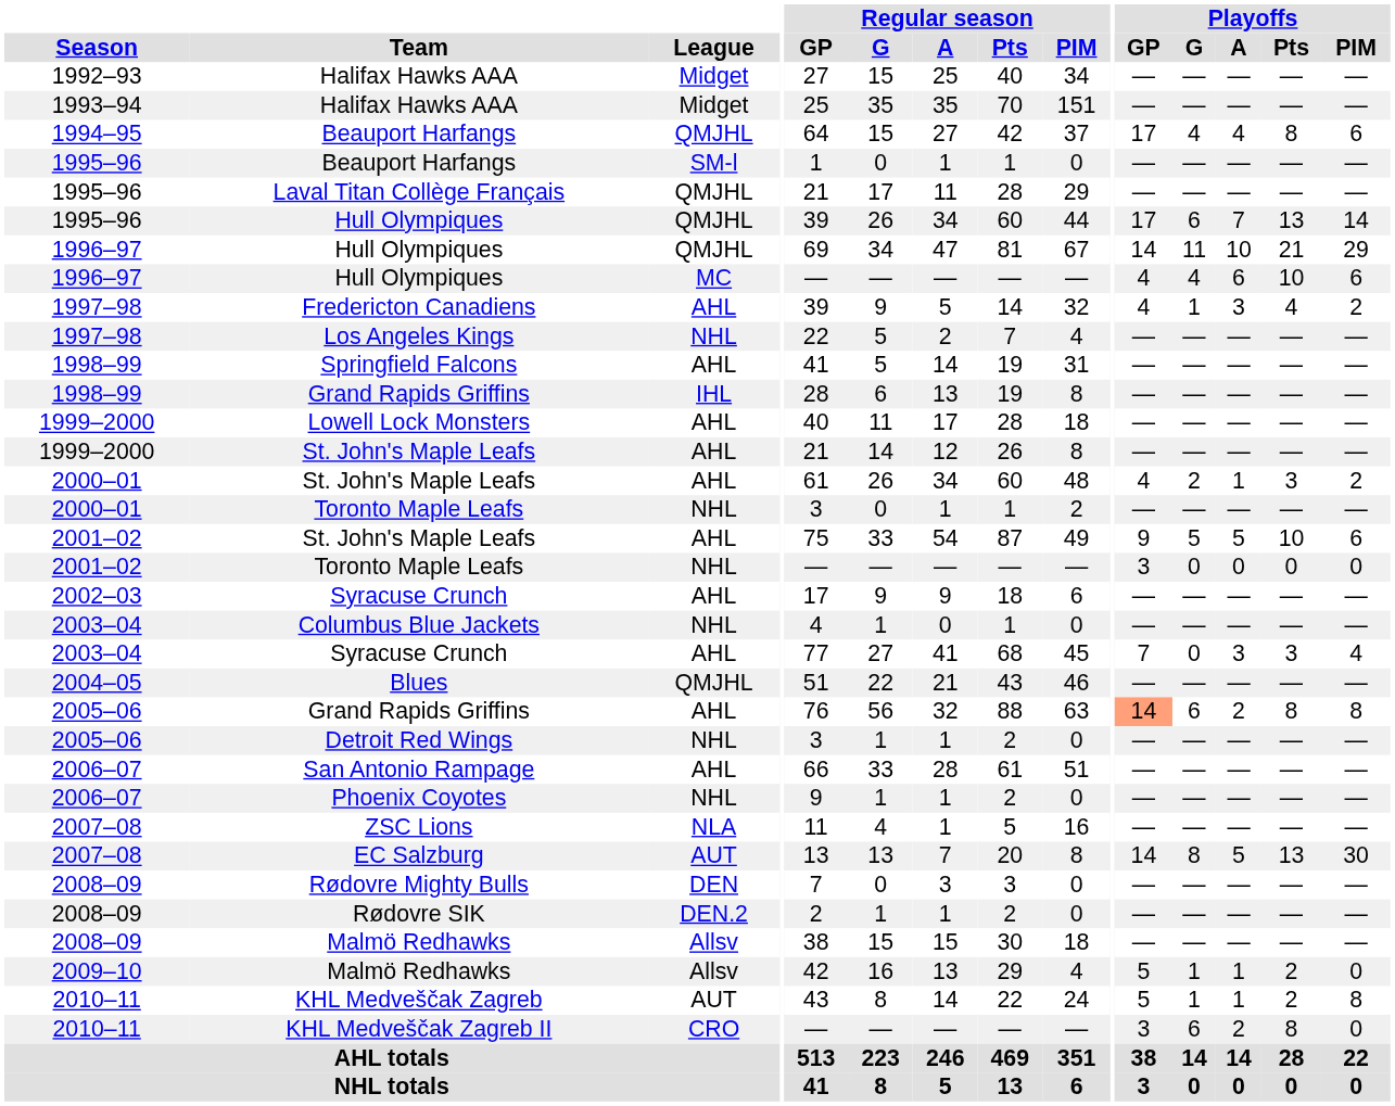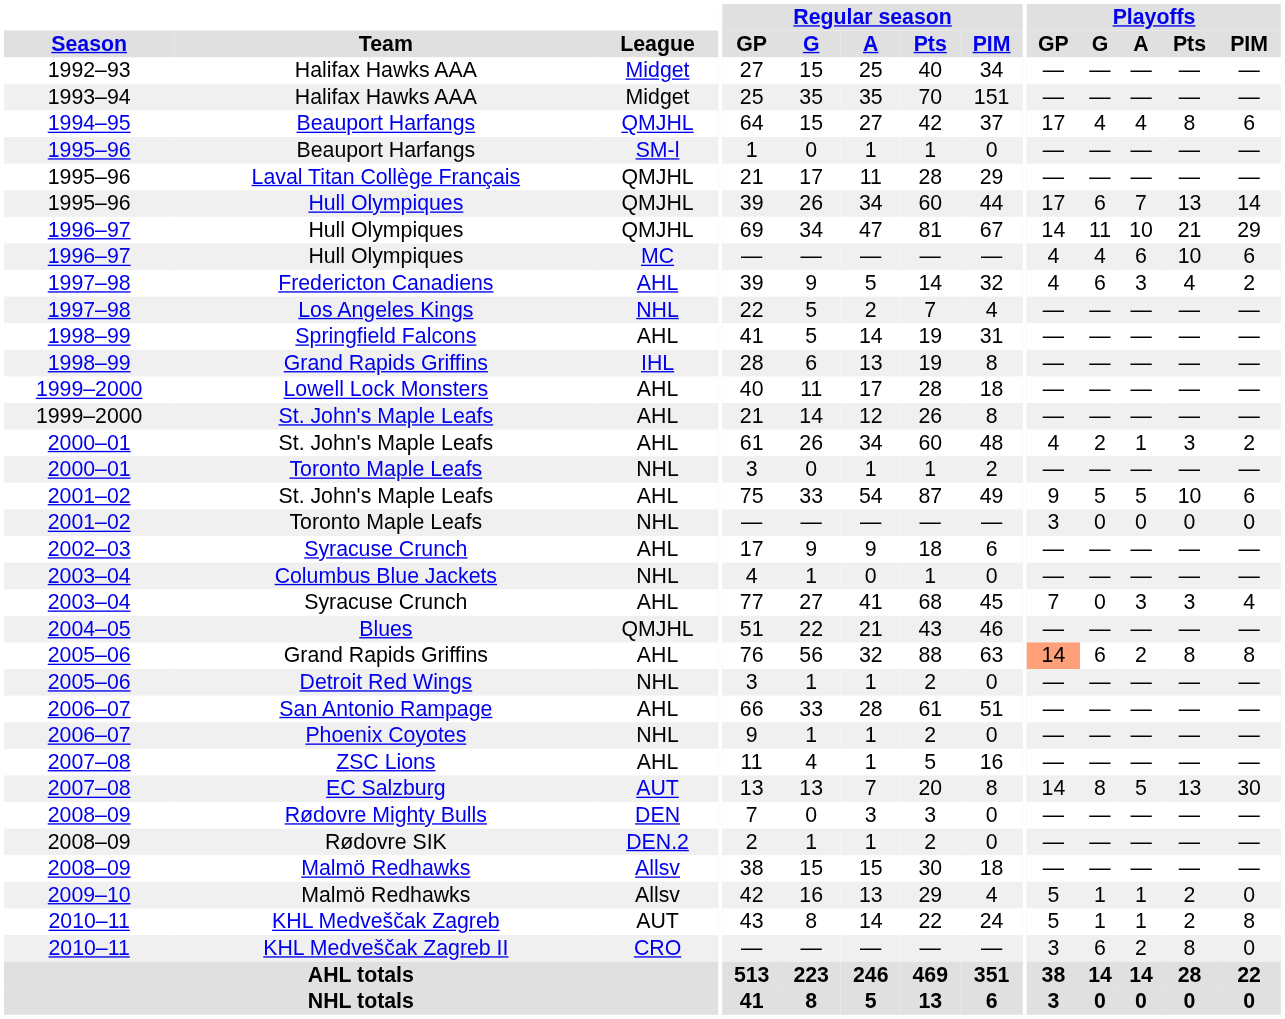 <table border="0" cellpadding="1" cellspacing="0" style="text-align:center; width:60em">
 <tr bgcolor="#e0e0e0">
 <th colspan="3"  bgcolor="#ffffff"></th>
 <th rowspan="99" bgcolor="#ffffff"></th>
 <th colspan="5"><a href='#'>Regular season</a></th>
 <th rowspan="99" bgcolor="#ffffff"></th>
 <th colspan="5"><a href='#'>Playoffs</a></th>
 </tr>
 <tr bgcolor="#e0e0e0">
 <th><a href='#'>Season</a></th>
 <th>Team</th>
 <th>League</th>
 <th>GP</th>
 <th><a href='#'>G</a></th>
 <th><a href='#'>A</a></th>
 <th><a href='#'>Pts</a></th>
 <th><a href='#'>PIM</a></th>
 <th>GP</th>
 <th>G</th>
 <th>A</th>
 <th>Pts</th>
 <th>PIM</th>
 </tr>
 <tr>
 <td>1992–93</td>
 <td>Halifax Hawks AAA</td>
 <td><a href='#'>Midget</a></td>
 <td>27</td>
 <td>15</td>
 <td>25</td>
 <td>40</td>
 <td>34</td>
 <td>—</td>
 <td>—</td>
 <td>—</td>
 <td>—</td>
 <td>—</td>
 </tr>
 <tr bgcolor="#f0f0f0">
 <td>1993–94</td>
 <td>Halifax Hawks AAA</td>
 <td>Midget</td>
 <td>25</td>
 <td>35</td>
 <td>35</td>
 <td>70</td>
 <td>151</td>
 <td>—</td>
 <td>—</td>
 <td>—</td>
 <td>—</td>
 <td>—</td>
 </tr>
 <tr>
 <td><a href='#'>1994–95</a></td>
 <td><a href='#'>Beauport Harfangs</a></td>
 <td><a href='#'>QMJHL</a></td>
 <td>64</td>
 <td>15</td>
 <td>27</td>
 <td>42</td>
 <td>37</td>
 <td>17</td>
 <td>4</td>
 <td>4</td>
 <td>8</td>
 <td>6</td>
 </tr>
 <tr bgcolor="#f0f0f0">
 <td><a href='#'>1995–96</a></td>
 <td>Beauport Harfangs</td>
 <td><a href='#'>SM-l</a></td>
 <td>1</td>
 <td>0</td>
 <td>1</td>
 <td>1</td>
 <td>0</td>
 <td>—</td>
 <td>—</td>
 <td>—</td>
 <td>—</td>
 <td>—</td>
 </tr>
 <tr>
 <td>1995–96</td>
 <td><a href='#'>Laval Titan Collège Français</a></td>
 <td>QMJHL</td>
 <td>21</td>
 <td>17</td>
 <td>11</td>
 <td>28</td>
 <td>29</td>
 <td>—</td>
 <td>—</td>
 <td>—</td>
 <td>—</td>
 <td>—</td>
 </tr>
 <tr bgcolor="#f0f0f0">
 <td>1995–96</td>
 <td><a href='#'>Hull Olympiques</a></td>
 <td>QMJHL</td>
 <td>39</td>
 <td>26</td>
 <td>34</td>
 <td>60</td>
 <td>44</td>
 <td>17</td>
 <td>6</td>
 <td>7</td>
 <td>13</td>
 <td>14</td>
 </tr>
 <tr>
 <td><a href='#'>1996–97</a></td>
 <td>Hull Olympiques</td>
 <td>QMJHL</td>
 <td>69</td>
 <td>34</td>
 <td>47</td>
 <td>81</td>
 <td>67</td>
 <td>14</td>
 <td>11</td>
 <td>10</td>
 <td>21</td>
 <td>29</td>
 </tr>
 <tr bgcolor="#f0f0f0">
 <td><a href='#'>1996–97</a></td>
 <td>Hull Olympiques</td>
 <td><a href='#'>MC</a></td>
 <td>—</td>
 <td>—</td>
 <td>—</td>
 <td>—</td>
 <td>—</td>
 <td>4</td>
 <td>4</td>
 <td>6</td>
 <td>10</td>
 <td>6</td>
 </tr>
 <tr>
 <td><a href='#'>1997–98</a></td>
 <td><a href='#'>Fredericton Canadiens</a></td>
 <td><a href='#'>AHL</a></td>
 <td>39</td>
 <td>9</td>
 <td>5</td>
 <td>14</td>
 <td>32</td>
 <td>4</td>
-<td>1</td>
+<td>6</td>
 <td>3</td>
 <td>4</td>
 <td>2</td>
 </tr>
 <tr bgcolor="#f0f0f0">
 <td><a href='#'>1997–98</a></td>
 <td><a href='#'>Los Angeles Kings</a></td>
 <td><a href='#'>NHL</a></td>
 <td>22</td>
 <td>5</td>
 <td>2</td>
 <td>7</td>
 <td>4</td>
 <td>—</td>
 <td>—</td>
 <td>—</td>
 <td>—</td>
 <td>—</td>
 </tr>
 <tr>
 <td><a href='#'>1998–99</a></td>
 <td><a href='#'>Springfield Falcons</a></td>
 <td>AHL</td>
 <td>41</td>
 <td>5</td>
 <td>14</td>
 <td>19</td>
 <td>31</td>
 <td>—</td>
 <td>—</td>
 <td>—</td>
 <td>—</td>
 <td>—</td>
 </tr>
 <tr bgcolor="#f0f0f0">
 <td><a href='#'>1998–99</a></td>
 <td><a href='#'>Grand Rapids Griffins</a></td>
 <td><a href='#'>IHL</a></td>
 <td>28</td>
 <td>6</td>
 <td>13</td>
 <td>19</td>
 <td>8</td>
 <td>—</td>
 <td>—</td>
 <td>—</td>
 <td>—</td>
 <td>—</td>
 </tr>
 <tr>
 <td><a href='#'>1999–2000</a></td>
 <td><a href='#'>Lowell Lock Monsters</a></td>
 <td>AHL</td>
 <td>40</td>
 <td>11</td>
 <td>17</td>
 <td>28</td>
 <td>18</td>
 <td>—</td>
 <td>—</td>
 <td>—</td>
 <td>—</td>
 <td>—</td>
 </tr>
 <tr bgcolor="#f0f0f0">
 <td>1999–2000</td>
 <td><a href='#'>St. John's Maple Leafs</a></td>
 <td>AHL</td>
 <td>21</td>
 <td>14</td>
 <td>12</td>
 <td>26</td>
 <td>8</td>
 <td>—</td>
 <td>—</td>
 <td>—</td>
 <td>—</td>
 <td>—</td>
 </tr>
 <tr>
 <td><a href='#'>2000–01</a></td>
 <td>St. John's Maple Leafs</td>
 <td>AHL</td>
 <td>61</td>
 <td>26</td>
 <td>34</td>
 <td>60</td>
 <td>48</td>
 <td>4</td>
 <td>2</td>
 <td>1</td>
 <td>3</td>
 <td>2</td>
 </tr>
 <tr bgcolor="#f0f0f0">
 <td><a href='#'>2000–01</a></td>
 <td><a href='#'>Toronto Maple Leafs</a></td>
 <td>NHL</td>
 <td>3</td>
 <td>0</td>
 <td>1</td>
 <td>1</td>
 <td>2</td>
 <td>—</td>
 <td>—</td>
 <td>—</td>
 <td>—</td>
 <td>—</td>
 </tr>
 <tr>
 <td><a href='#'>2001–02</a></td>
 <td>St. John's Maple Leafs</td>
 <td>AHL</td>
 <td>75</td>
 <td>33</td>
 <td>54</td>
 <td>87</td>
 <td>49</td>
 <td>9</td>
 <td>5</td>
 <td>5</td>
 <td>10</td>
 <td>6</td>
 </tr>
 <tr bgcolor="#f0f0f0">
 <td><a href='#'>2001–02</a></td>
 <td>Toronto Maple Leafs</td>
 <td>NHL</td>
 <td>—</td>
 <td>—</td>
 <td>—</td>
 <td>—</td>
 <td>—</td>
 <td>3</td>
 <td>0</td>
 <td>0</td>
 <td>0</td>
 <td>0</td>
 </tr>
 <tr>
 <td><a href='#'>2002–03</a></td>
 <td><a href='#'>Syracuse Crunch</a></td>
 <td>AHL</td>
 <td>17</td>
 <td>9</td>
 <td>9</td>
 <td>18</td>
 <td>6</td>
 <td>—</td>
 <td>—</td>
 <td>—</td>
 <td>—</td>
 <td>—</td>
 </tr>
 <tr bgcolor="#f0f0f0">
 <td><a href='#'>2003–04</a></td>
 <td><a href='#'>Columbus Blue Jackets</a></td>
 <td>NHL</td>
 <td>4</td>
 <td>1</td>
 <td>0</td>
 <td>1</td>
 <td>0</td>
 <td>—</td>
 <td>—</td>
 <td>—</td>
 <td>—</td>
 <td>—</td>
 </tr>
 <tr>
 <td><a href='#'>2003–04</a></td>
 <td>Syracuse Crunch</td>
 <td>AHL</td>
 <td>77</td>
 <td>27</td>
 <td>41</td>
 <td>68</td>
 <td>45</td>
 <td>7</td>
 <td>0</td>
 <td>3</td>
 <td>3</td>
 <td>4</td>
 </tr>
 <tr bgcolor="#f0f0f0">
 <td><a href='#'>2004–05</a></td>
 <td><a href='#'>Blues</a></td>
 <td>QMJHL</td>
 <td>51</td>
 <td>22</td>
 <td>21</td>
 <td>43</td>
 <td>46</td>
 <td>—</td>
 <td>—</td>
 <td>—</td>
 <td>—</td>
 <td>—</td>
 </tr>
 <tr>
 <td><a href='#'>2005–06</a></td>
 <td>Grand Rapids Griffins</td>
 <td>AHL</td>
 <td>76</td>
 <td>56</td>
 <td>32</td>
 <td>88</td>
 <td>63</td>
 <td style="background: lightsalmon;">14</td>
 <td>6</td>
 <td>2</td>
 <td>8</td>
 <td>8</td>
 </tr>
 <tr bgcolor="#f0f0f0">
 <td><a href='#'>2005–06</a></td>
 <td><a href='#'>Detroit Red Wings</a></td>
 <td>NHL</td>
 <td>3</td>
 <td>1</td>
 <td>1</td>
 <td>2</td>
 <td>0</td>
 <td>—</td>
 <td>—</td>
 <td>—</td>
 <td>—</td>
 <td>—</td>
 </tr>
 <tr>
 <td><a href='#'>2006–07</a></td>
 <td><a href='#'>San Antonio Rampage</a></td>
 <td>AHL</td>
 <td>66</td>
 <td>33</td>
 <td>28</td>
 <td>61</td>
 <td>51</td>
 <td>—</td>
 <td>—</td>
 <td>—</td>
 <td>—</td>
 <td>—</td>
 </tr>
 <tr bgcolor="#f0f0f0">
 <td><a href='#'>2006–07</a></td>
 <td><a href='#'>Phoenix Coyotes</a></td>
 <td>NHL</td>
 <td>9</td>
 <td>1</td>
 <td>1</td>
 <td>2</td>
 <td>0</td>
 <td>—</td>
 <td>—</td>
 <td>—</td>
 <td>—</td>
 <td>—</td>
 </tr>
 <tr>
 <td><a href='#'>2007–08</a></td>
 <td><a href='#'>ZSC Lions</a></td>
-<td><a href='#'>NLA</a></td>
+<td>AHL</td>
 <td>11</td>
 <td>4</td>
 <td>1</td>
 <td>5</td>
 <td>16</td>
 <td>—</td>
 <td>—</td>
 <td>—</td>
 <td>—</td>
 <td>—</td>
 </tr>
 <tr bgcolor="#f0f0f0">
 <td><a href='#'>2007–08</a></td>
 <td><a href='#'>EC Salzburg</a></td>
 <td><a href='#'>AUT</a></td>
 <td>13</td>
 <td>13</td>
 <td>7</td>
 <td>20</td>
 <td>8</td>
 <td>14</td>
 <td>8</td>
 <td>5</td>
 <td>13</td>
 <td>30</td>
 </tr>
 <tr>
 <td><a href='#'>2008–09</a></td>
 <td><a href='#'>Rødovre Mighty Bulls</a></td>
 <td><a href='#'>DEN</a></td>
 <td>7</td>
 <td>0</td>
 <td>3</td>
 <td>3</td>
 <td>0</td>
 <td>—</td>
 <td>—</td>
 <td>—</td>
 <td>—</td>
 <td>—</td>
 </tr>
 <tr bgcolor="#f0f0f0">
 <td>2008–09</td>
 <td>Rødovre SIK</td>
 <td><a href='#'>DEN.2</a></td>
 <td>2</td>
 <td>1</td>
 <td>1</td>
 <td>2</td>
 <td>0</td>
 <td>—</td>
 <td>—</td>
 <td>—</td>
 <td>—</td>
 <td>—</td>
 </tr>
 <tr>
 <td><a href='#'>2008–09</a></td>
 <td><a href='#'>Malmö Redhawks</a></td>
 <td><a href='#'>Allsv</a></td>
 <td>38</td>
 <td>15</td>
 <td>15</td>
 <td>30</td>
 <td>18</td>
 <td>—</td>
 <td>—</td>
 <td>—</td>
 <td>—</td>
 <td>—</td>
 </tr>
 <tr bgcolor="#f0f0f0">
 <td><a href='#'>2009–10</a></td>
 <td>Malmö Redhawks</td>
 <td>Allsv</td>
 <td>42</td>
 <td>16</td>
 <td>13</td>
 <td>29</td>
 <td>4</td>
 <td>5</td>
 <td>1</td>
 <td>1</td>
 <td>2</td>
 <td>0</td>
 </tr>
 <tr>
 <td><a href='#'>2010–11</a></td>
 <td><a href='#'>KHL Medveščak Zagreb</a></td>
 <td>AUT</td>
 <td>43</td>
 <td>8</td>
 <td>14</td>
 <td>22</td>
 <td>24</td>
 <td>5</td>
 <td>1</td>
 <td>1</td>
 <td>2</td>
 <td>8</td>
 </tr>
 <tr bgcolor="#f0f0f0">
 <td><a href='#'>2010–11</a></td>
 <td><a href='#'>KHL Medveščak Zagreb II</a></td>
 <td><a href='#'>CRO</a></td>
 <td>—</td>
 <td>—</td>
 <td>—</td>
 <td>—</td>
 <td>—</td>
 <td>3</td>
 <td>6</td>
 <td>2</td>
 <td>8</td>
 <td>0</td>
 </tr>
 <tr bgcolor="#e0e0e0">
 <th colspan="3">AHL totals</th>
 <th>513</th>
 <th>223</th>
 <th>246</th>
 <th>469</th>
 <th>351</th>
 <th>38</th>
 <th>14</th>
 <th>14</th>
 <th>28</th>
 <th>22</th>
 </tr>
 <tr bgcolor="#e0e0e0">
 <th colspan="3">NHL totals</th>
 <th>41</th>
 <th>8</th>
 <th>5</th>
 <th>13</th>
 <th>6</th>
 <th>3</th>
 <th>0</th>
 <th>0</th>
 <th>0</th>
 <th>0</th>
 </tr>
 </table>
